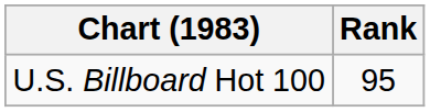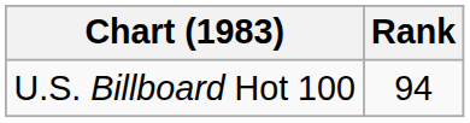 <table class="wikitable">
 <tr>
 <th>Chart (1983)</th>
 <th>Rank</th>
 </tr>
 <tr>
 <td>U.S. <em>Billboard</em> Hot 100</td>
-<td style="text-align:center;">95</td>
+<td style="text-align:center;">94</td>
 </tr>
 </table>
